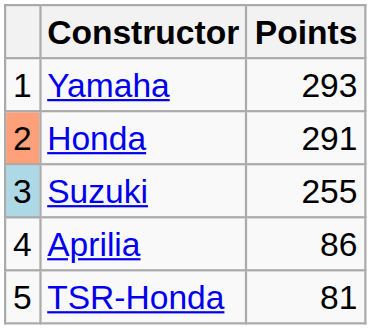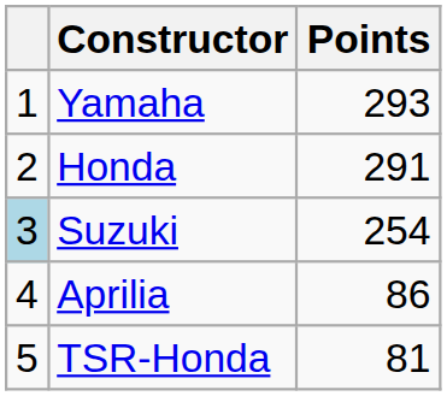 <table class="wikitable" style="font-size: 95%;">
 <tr>
 <th></th>
 <th>Constructor</th>
 <th>Points</th>
 </tr>
 <tr>
 <td align=center>1</td>
 <td> <a href='#'>Yamaha</a></td>
 <td align=right>293</td>
 </tr>
 <tr>
-<td align=center style="background: lightsalmon;">2</td>
+<td align=center>2</td>
 <td> <a href='#'>Honda</a></td>
 <td align=right>291</td>
 </tr>
 <tr>
 <td align=center style="background: lightblue;">3</td>
 <td> <a href='#'>Suzuki</a></td>
-<td align=right>255</td>
+<td align=right>254</td>
 </tr>
 <tr>
 <td align=center>4</td>
 <td> <a href='#'>Aprilia</a></td>
 <td align=right>86</td>
 </tr>
 <tr>
 <td align=center>5</td>
 <td> <a href='#'>TSR-Honda</a></td>
 <td align=right>81</td>
 </tr>
 </table>
